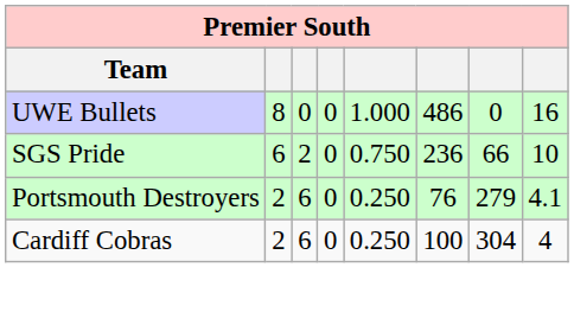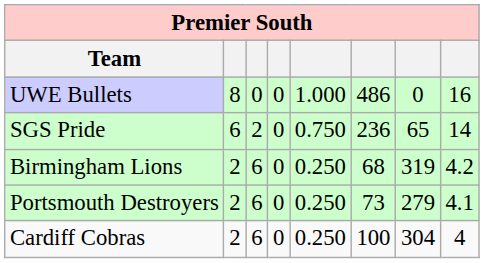 <table class="wikitable">
 <tr style="background:#fcc;">
 <td colspan="8" style="text-align:center;"><strong>Premier South</strong></td>
 </tr>
 <tr style="background:#efefef;">
 <th>Team</th>
 <th></th>
 <th></th>
 <th></th>
 <th></th>
 <th></th>
 <th></th>
 <th></th>
 </tr>
 <tr style="text-align:center; background:#cfc;">
 <td align="left" style="background:#ccf">UWE Bullets</td>
 <td>8</td>
 <td>0</td>
 <td>0</td>
 <td>1.000</td>
 <td>486</td>
 <td>0</td>
 <td>16</td>
 </tr>
 <tr style="text-align:center; background:#cfc;">
 <td align="left">SGS Pride</td>
 <td>6</td>
 <td>2</td>
 <td>0</td>
 <td>0.750</td>
 <td>236</td>
-<td>66</td>
-<td>10</td>
+<td>65</td>
+<td>14</td>
+</tr>
+<tr style="text-align:center; background:#cfc;">
+<td align="left">Birmingham Lions</td>
+<td>2</td>
+<td>6</td>
+<td>0</td>
+<td>0.250</td>
+<td>68</td>
+<td>319</td>
+<td>4.2</td>
 </tr>
 <tr style="text-align:center; background:#cfc;">
 <td align="left">Portsmouth Destroyers</td>
 <td>2</td>
 <td>6</td>
 <td>0</td>
 <td>0.250</td>
-<td>76</td>
+<td>73</td>
 <td>279</td>
 <td>4.1</td>
 </tr>
 <tr style="text-align:center;">
 <td align="left">Cardiff Cobras</td>
 <td>2</td>
 <td>6</td>
 <td>0</td>
 <td>0.250</td>
 <td>100</td>
 <td>304</td>
 <td>4</td>
 </tr>
 </table>
